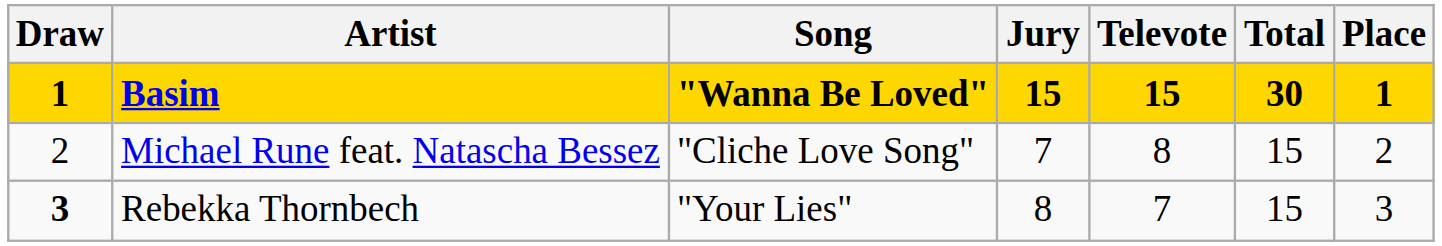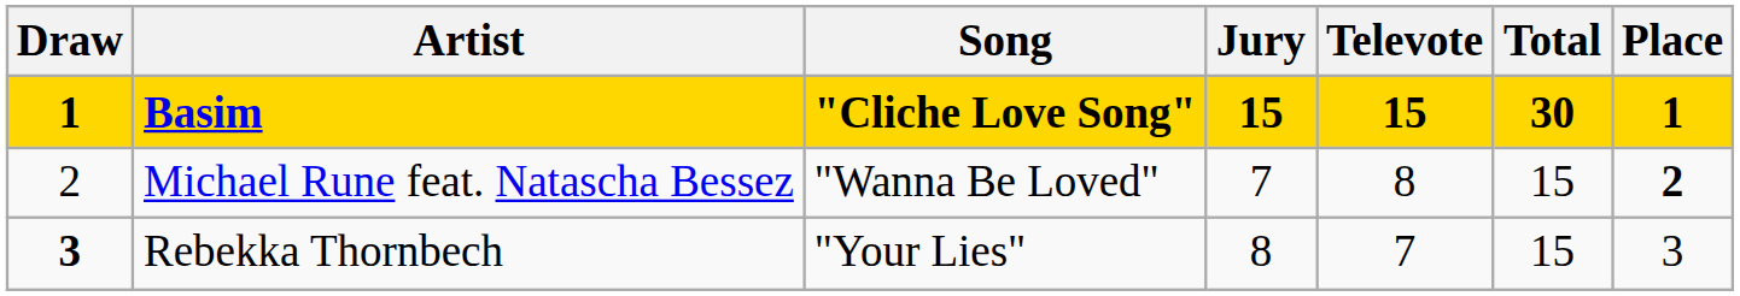 <table class="sortable wikitable" style="margin: 1em auto 1em auto; text-align:center;">
 <tr>
 <th rowspan="2">Draw</th>
 <th rowspan="2">Artist</th>
 <th rowspan="2">Song</th>
 <th rowspan="2">Jury</th>
 <th rowspan="2">Televote</th>
 <th rowspan="2">Total</th>
 <th rowspan="2">Place</th>
 </tr>
 <tr>
 </tr>
 <tr style="font-weight:bold; background:gold;">
 <td>1</td>
 <td align="left"><a href='#'>Basim</a></td>
-<td align="left">"Wanna Be Loved"</td>
+<td align="left">"Cliche Love Song"</td>
 <td>15</td>
 <td>15</td>
 <td>30</td>
 <td>1</td>
 </tr>
 <tr>
 <td>2</td>
 <td align="left"><a href='#'>Michael Rune</a> feat. <a href='#'>Natascha Bessez</a></td>
-<td align="left">"Cliche Love Song"</td>
+<td align="left">"Wanna Be Loved"</td>
 <td>7</td>
 <td>8</td>
 <td>15</td>
-<td>2</td>
+<td><strong>2</strong></td>
 </tr>
 <tr>
 <td><strong>3</strong></td>
 <td align="left">Rebekka Thornbech</td>
 <td align="left">"Your Lies"</td>
 <td>8</td>
 <td>7</td>
 <td>15</td>
 <td>3</td>
 </tr>
 </table>
